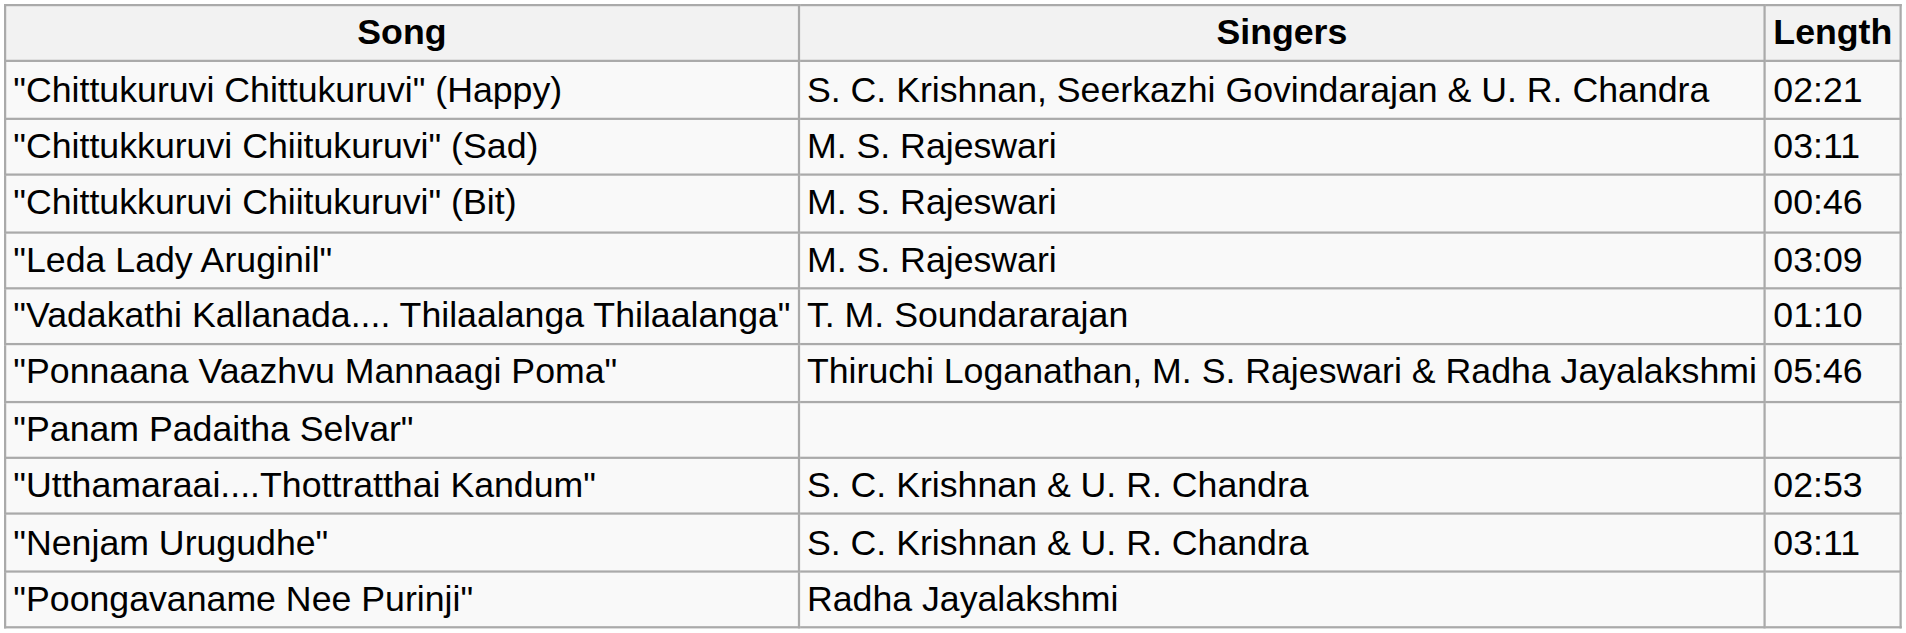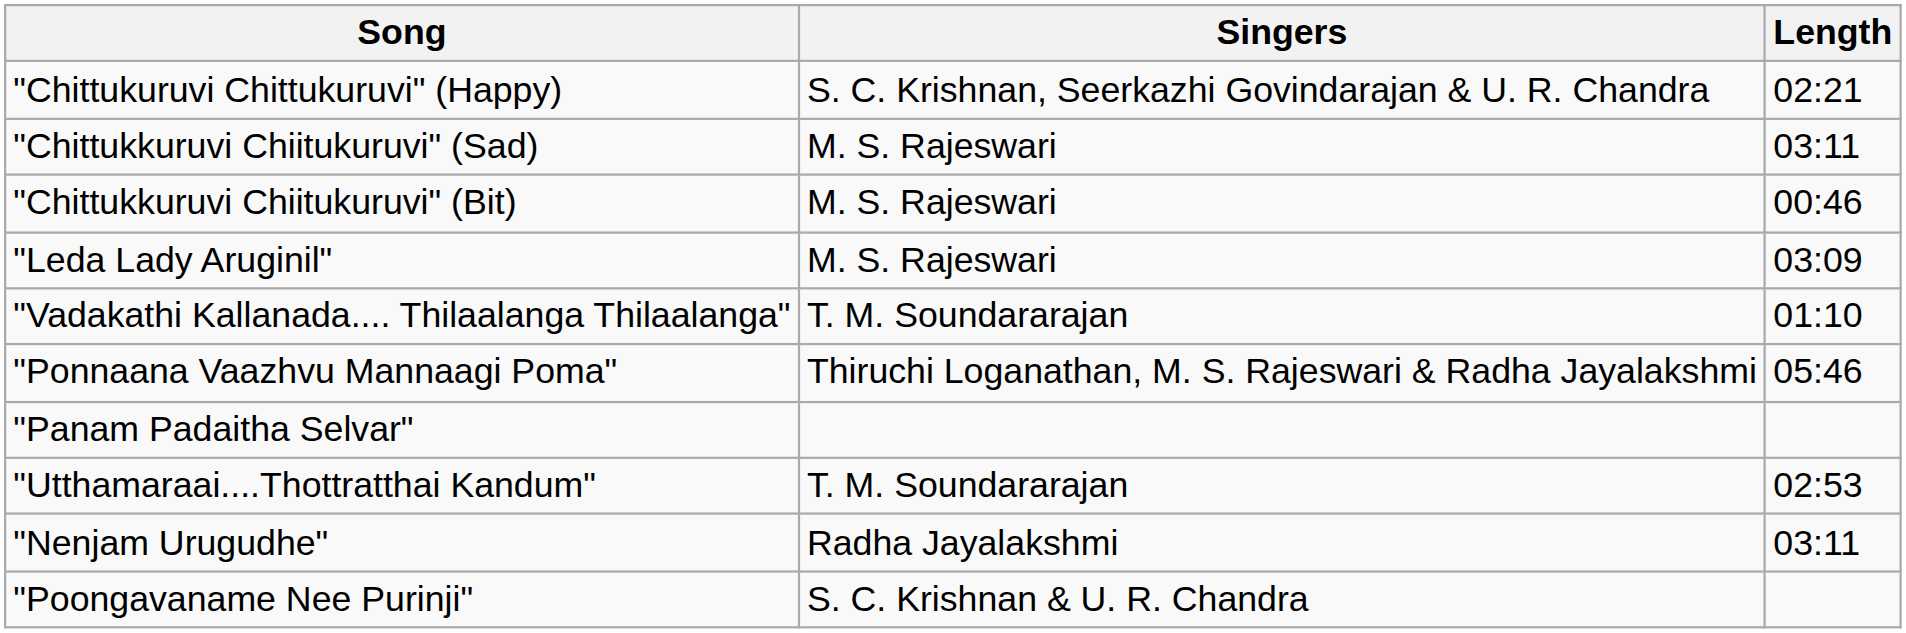 <table class="wikitable">
 <tr>
 <th>Song</th>
 <th>Singers</th>
 <th>Length</th>
 </tr>
 <tr>
 <td>"Chittukuruvi Chittukuruvi" (Happy)</td>
 <td>S. C. Krishnan, Seerkazhi Govindarajan & U. R. Chandra</td>
 <td>02:21</td>
 </tr>
 <tr>
 <td>"Chittukkuruvi Chiitukuruvi" (Sad)</td>
 <td>M. S. Rajeswari</td>
 <td>03:11</td>
 </tr>
 <tr>
 <td>"Chittukkuruvi Chiitukuruvi" (Bit)</td>
 <td>M. S. Rajeswari</td>
 <td>00:46</td>
 </tr>
 <tr>
 <td>"Leda Lady Aruginil"</td>
 <td>M. S. Rajeswari</td>
 <td>03:09</td>
 </tr>
 <tr>
 <td>"Vadakathi Kallanada.... Thilaalanga Thilaalanga"</td>
 <td>T. M. Soundararajan</td>
 <td>01:10</td>
 </tr>
 <tr>
 <td>"Ponnaana Vaazhvu Mannaagi Poma"</td>
 <td>Thiruchi Loganathan, M. S. Rajeswari & Radha Jayalakshmi</td>
 <td>05:46</td>
 </tr>
 <tr>
 <td>"Panam Padaitha Selvar"</td>
 <td></td>
 <td></td>
 </tr>
 <tr>
 <td>"Utthamaraai....Thottratthai Kandum"</td>
-<td>S. C. Krishnan & U. R. Chandra</td>
+<td>T. M. Soundararajan</td>
 <td>02:53</td>
 </tr>
 <tr>
 <td>"Nenjam Urugudhe"</td>
-<td>S. C. Krishnan & U. R. Chandra</td>
+<td>Radha Jayalakshmi</td>
 <td>03:11</td>
 </tr>
 <tr>
 <td>"Poongavaname Nee Purinji"</td>
-<td>Radha Jayalakshmi</td>
+<td>S. C. Krishnan & U. R. Chandra</td>
 <td></td>
 </tr>
 </table>
